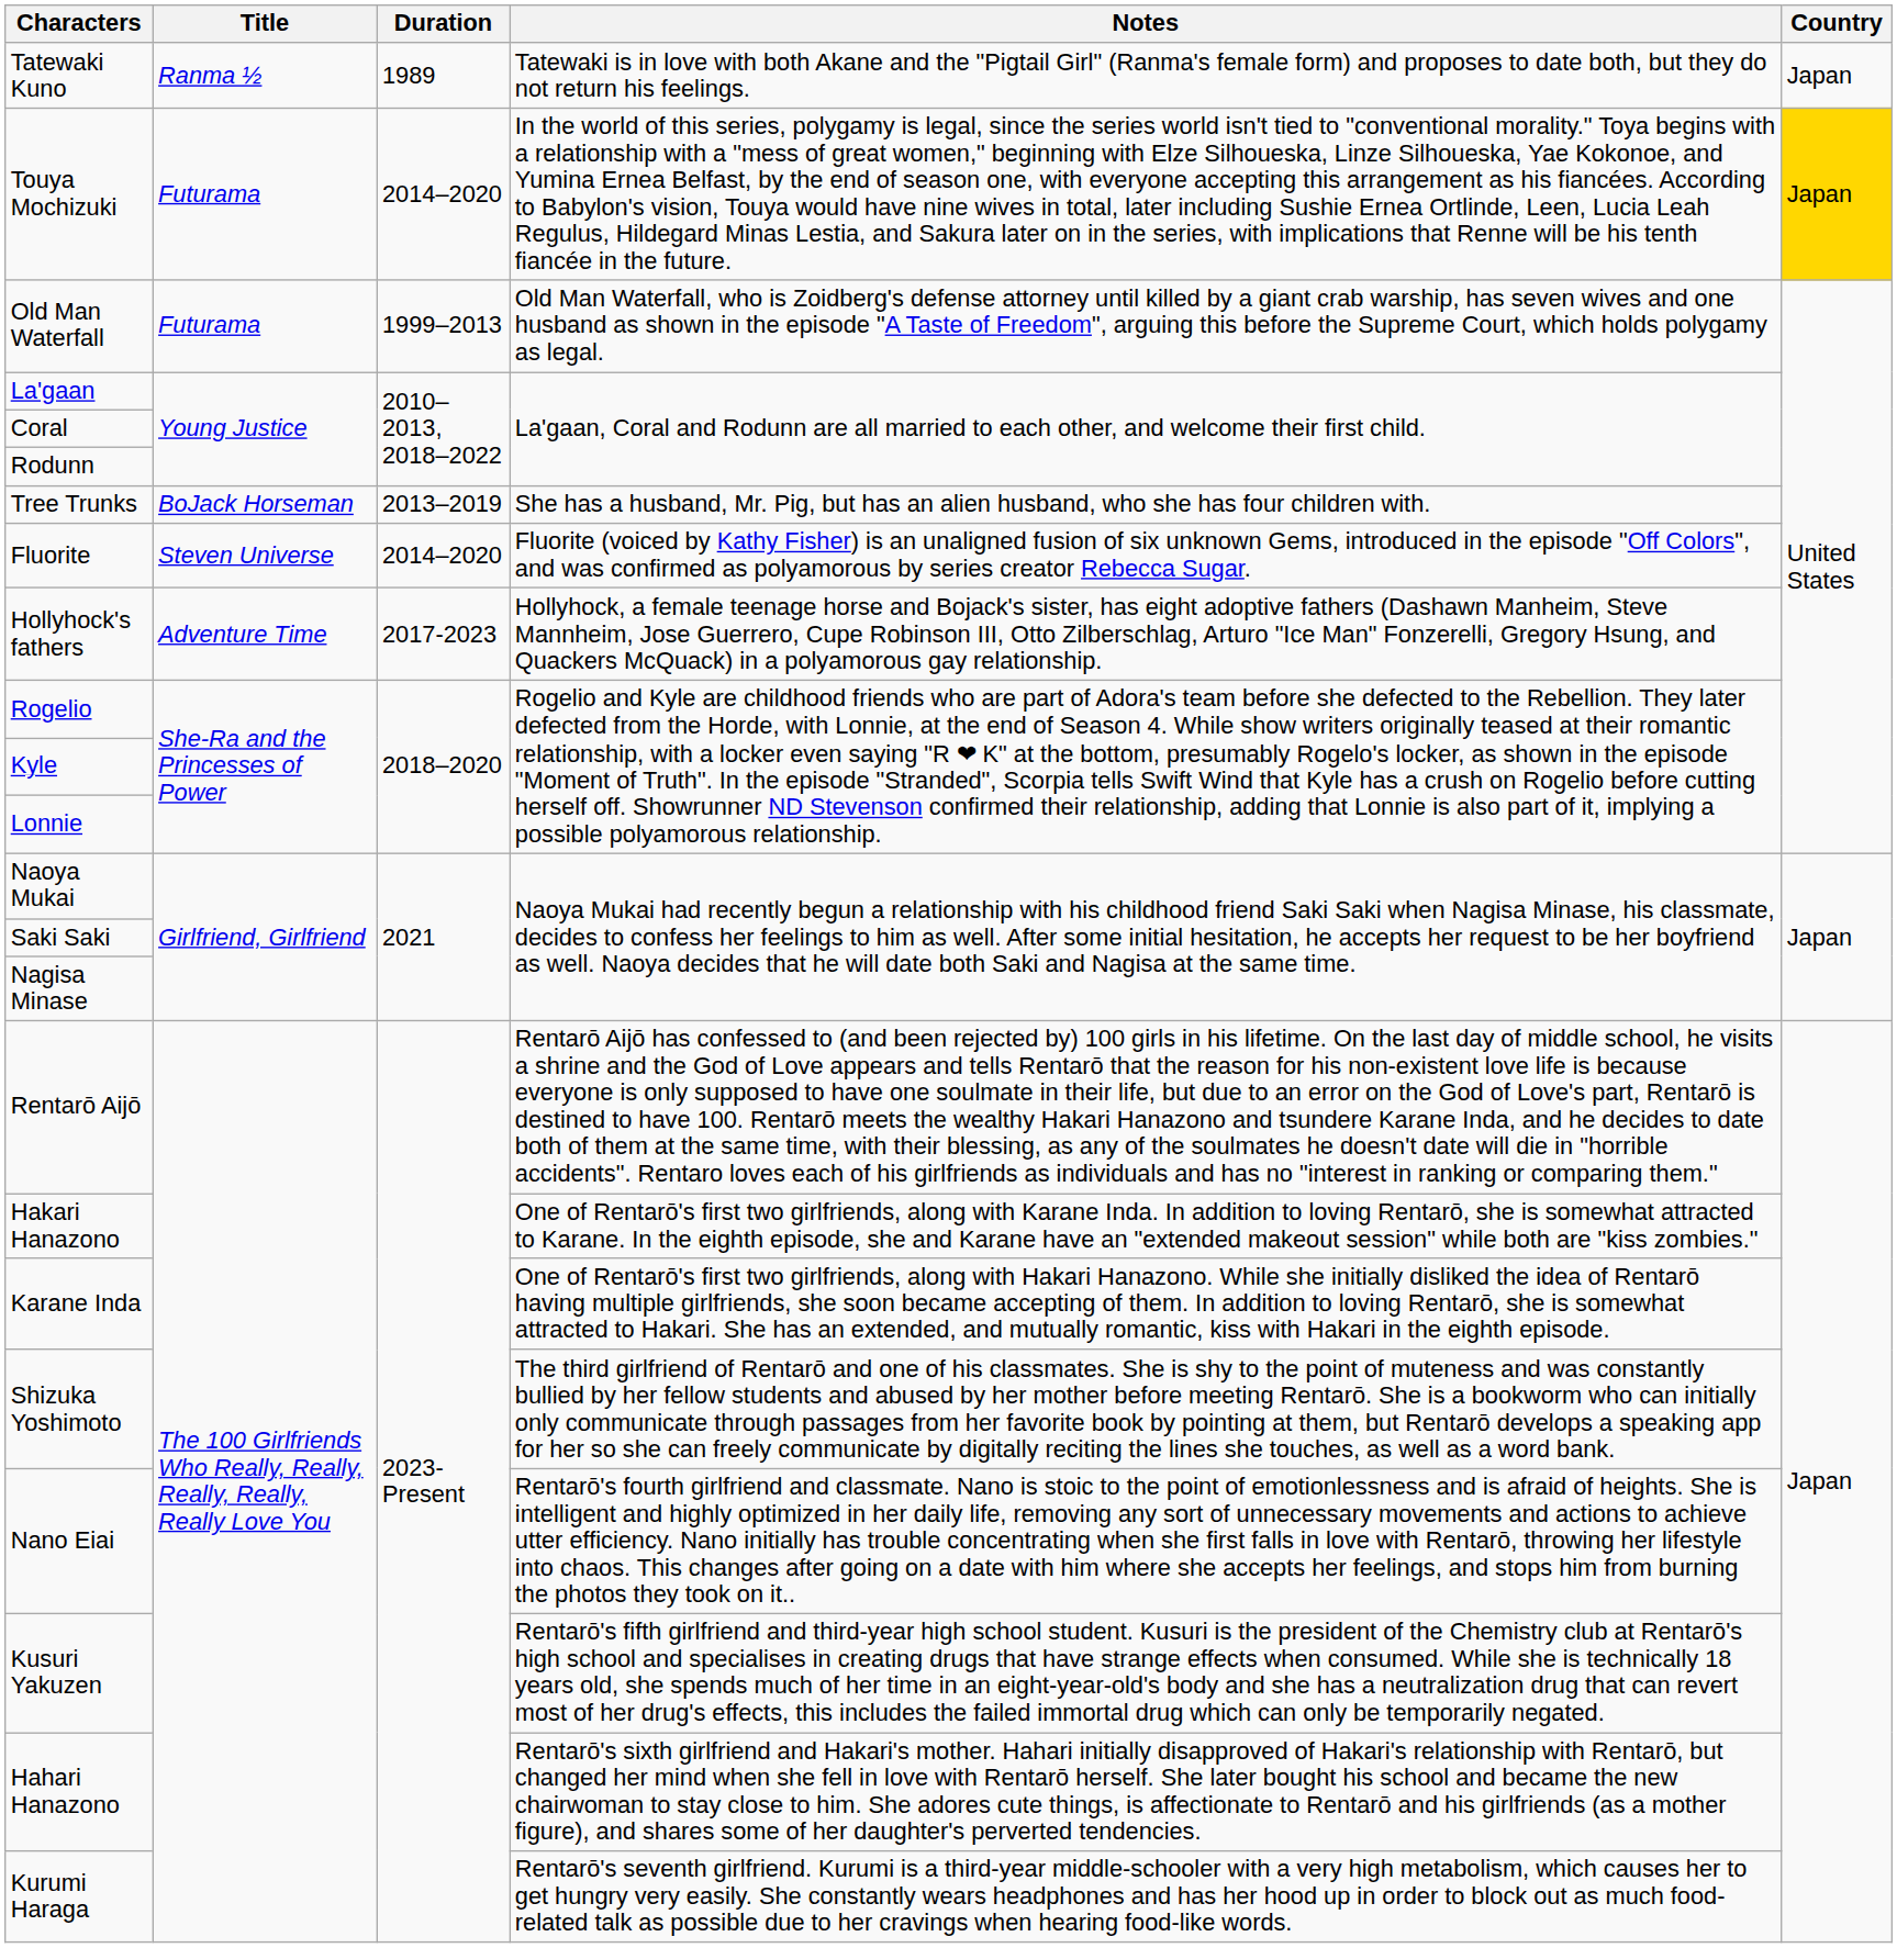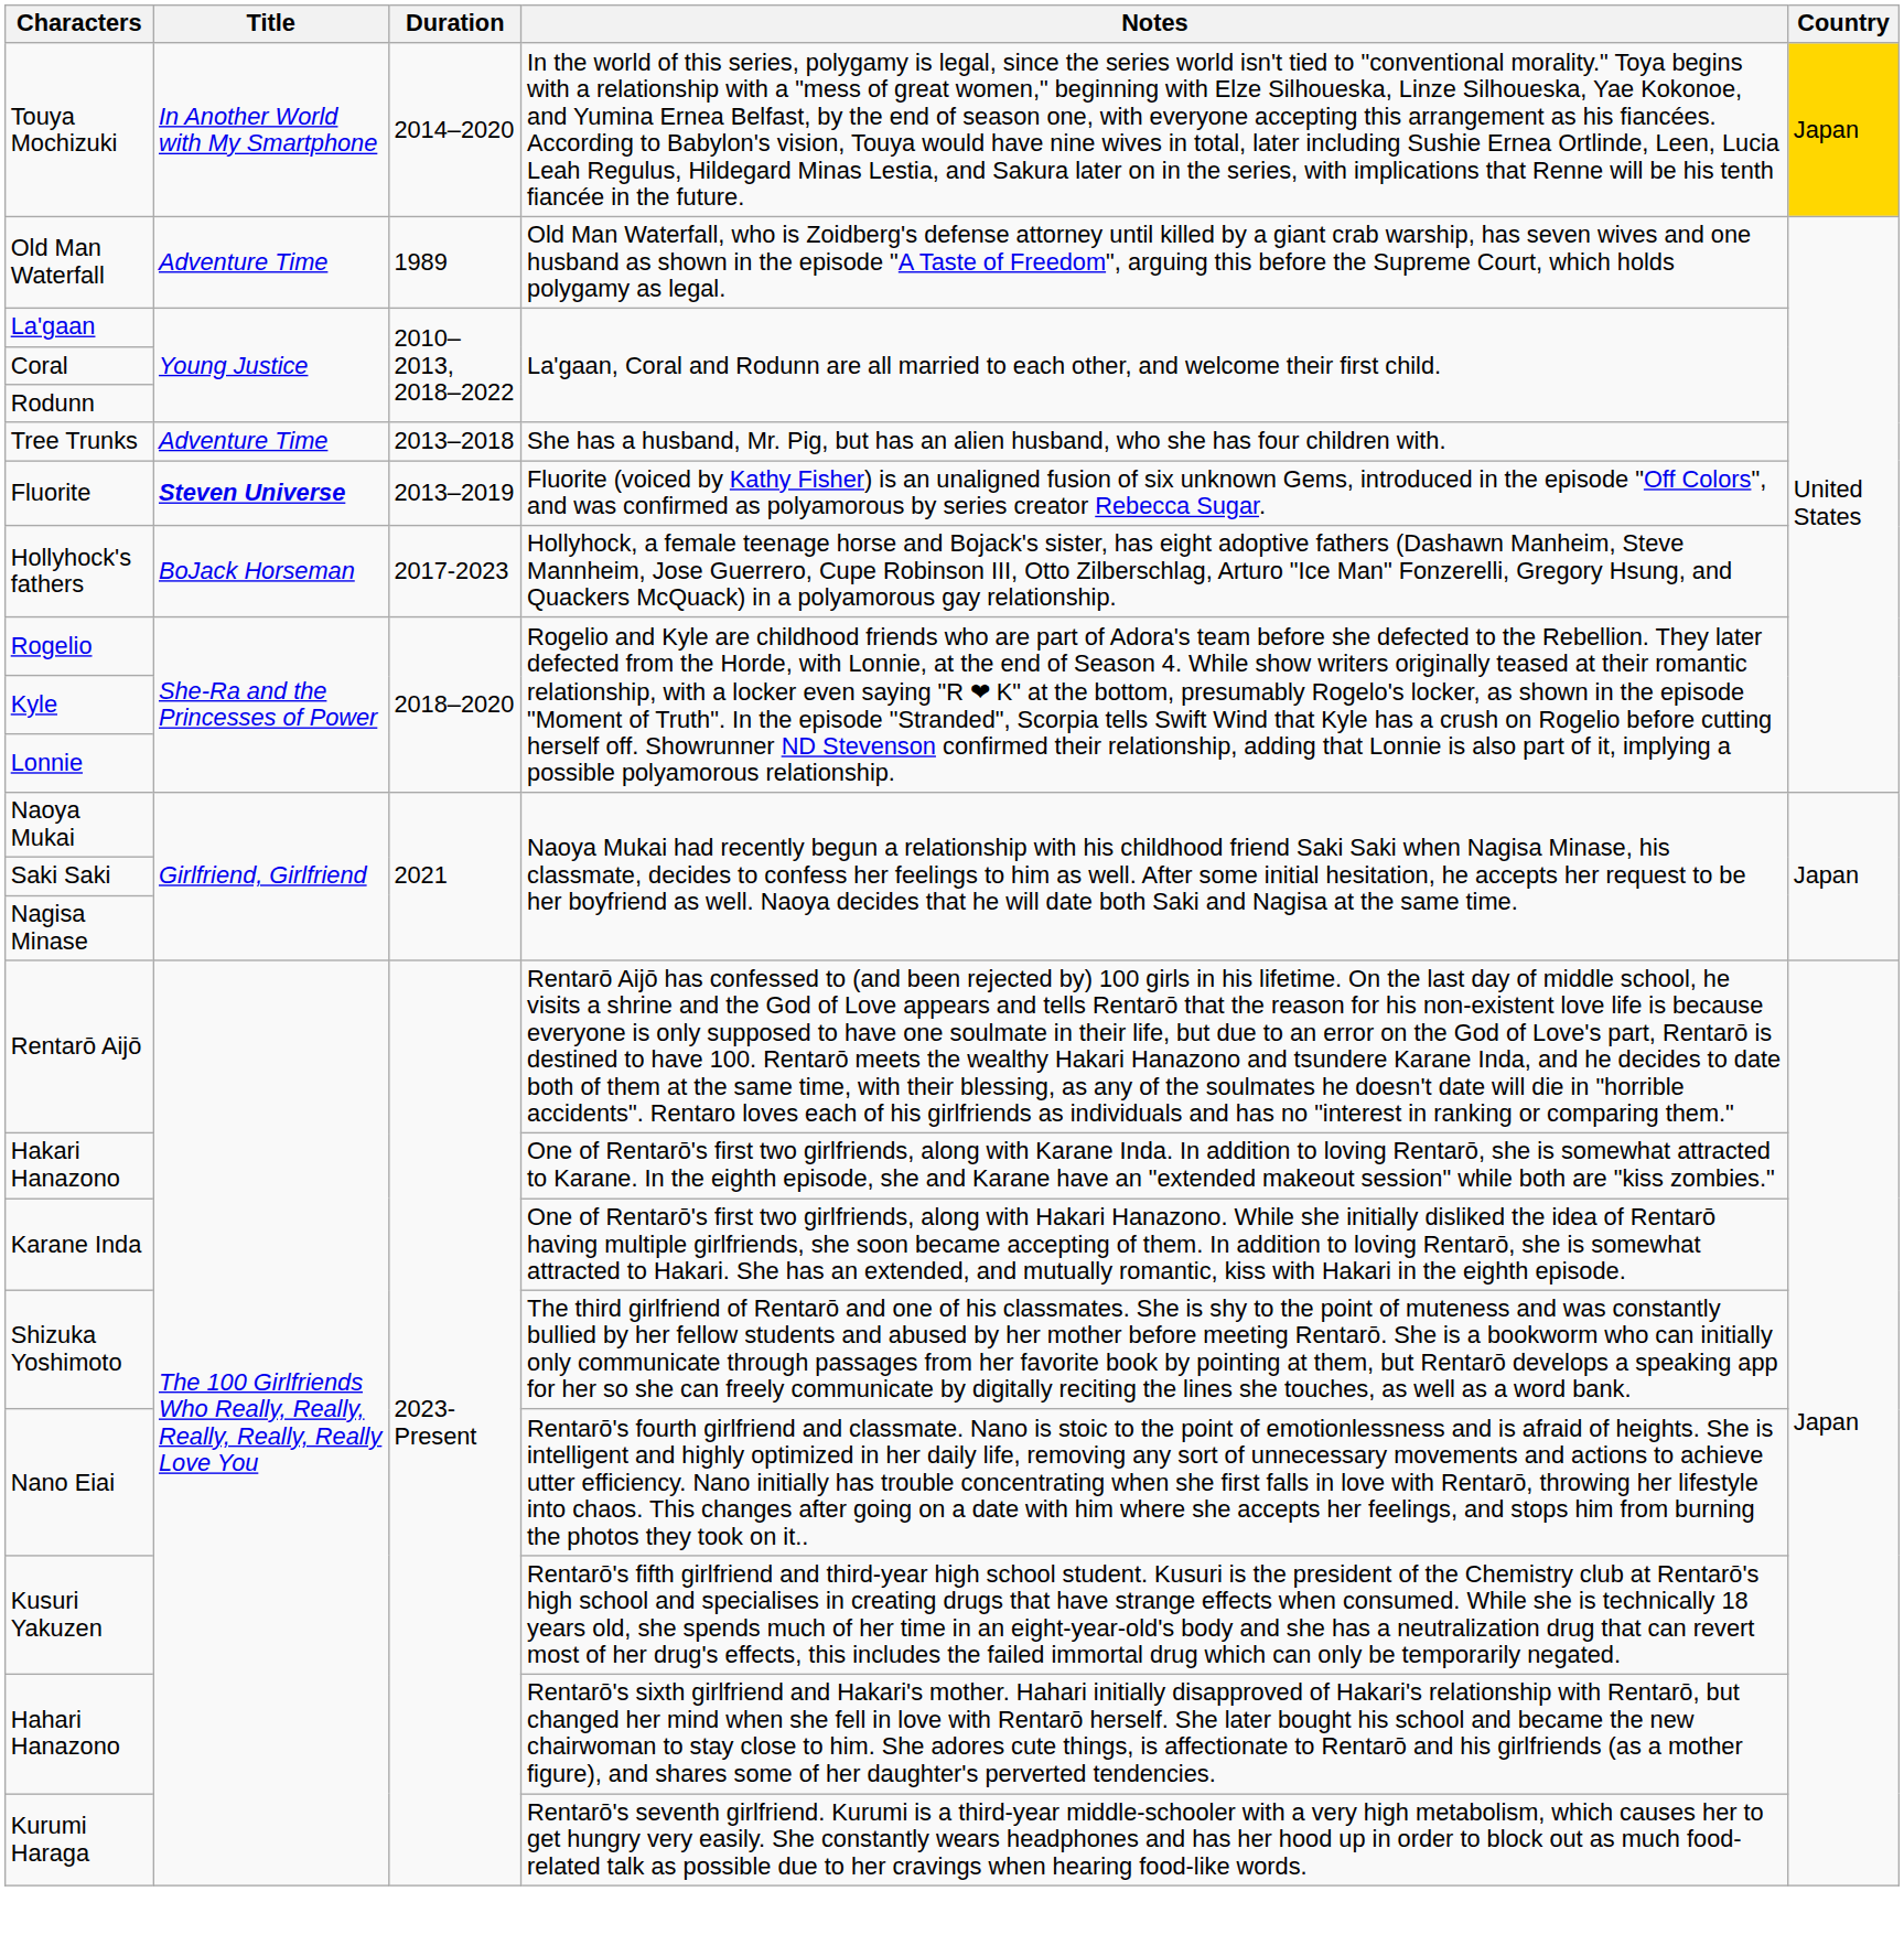 <table class="wikitable sortable" style="width: 100%">
 <tr>
 <th>Characters</th>
 <th>Title</th>
 <th>Duration</th>
 <th>Notes</th>
 <th>Country</th>
 </tr>
 <tr>
-<td>Tatewaki Kuno</td>
-<td><em><a href='#'>Ranma ½</a></em></td>
-<td>1989</td>
-<td>Tatewaki is in love with both Akane and the "Pigtail Girl" (Ranma's female form) and proposes to date both, but they do not return his feelings.</td>
-<td>Japan</td>
-</tr>
-<tr>
 <td>Touya Mochizuki</td>
-<td><em><a href='#'>Futurama</a></em></td>
+<td><em><a href='#'>In Another World with My Smartphone</a></em></td>
 <td>2014–2020</td>
 <td>In the world of this series, polygamy is legal, since the series world isn't tied to "conventional morality." Toya begins with a relationship with a "mess of great women," beginning with Elze Silhoueska, Linze Silhoueska, Yae Kokonoe, and Yumina Ernea Belfast, by the end of season one, with everyone accepting this arrangement as his fiancées. According to Babylon's vision, Touya would have nine wives in total, later including Sushie Ernea Ortlinde, Leen, Lucia Leah Regulus, Hildegard Minas Lestia, and Sakura later on in the series, with implications that Renne will be his tenth fiancée in the future.</td>
 <td style="background: gold;">Japan</td>
 </tr>
 <tr>
 <td>Old Man Waterfall</td>
-<td><em><a href='#'>Futurama</a></em></td>
-<td>1999–2013</td>
+<td><em><a href='#'>Adventure Time</a></em></td>
+<td>1989</td>
 <td>Old Man Waterfall, who is Zoidberg's defense attorney until killed by a giant crab warship, has seven wives and one husband as shown in the episode "<a href='#'>A Taste of Freedom</a>", arguing this before the Supreme Court, which holds polygamy as legal.</td>
 <td rowspan="10">United States</td>
 </tr>
 <tr>
 <td><a href='#'>La'gaan</a></td>
 <td rowspan="3"><em><a href='#'>Young Justice</a></em></td>
 <td rowspan="3">2010–2013, 2018–2022</td>
 <td rowspan="3">La'gaan, Coral and Rodunn are all married to each other, and welcome their first child.</td>
 </tr>
 <tr>
 <td>Coral</td>
 </tr>
 <tr>
 <td>Rodunn</td>
 </tr>
 <tr>
 <td>Tree Trunks</td>
-<td><em><a href='#'>BoJack Horseman</a></em></td>
-<td>2013–2019</td>
+<td><em><a href='#'>Adventure Time</a></em></td>
+<td>2013–2018</td>
 <td>She has a husband, Mr. Pig, but has an alien husband, who she has four children with.</td>
 </tr>
 <tr>
 <td>Fluorite</td>
-<td><em><a href='#'>Steven Universe</a></em></td>
-<td>2014–2020</td>
+<td><strong><em><a href='#'>Steven Universe</a></em></strong></td>
+<td>2013–2019</td>
 <td>Fluorite (voiced by <a href='#'>Kathy Fisher</a>) is an unaligned fusion of six unknown Gems, introduced in the episode "<a href='#'>Off Colors</a>", and was confirmed as polyamorous by series creator <a href='#'>Rebecca Sugar</a>.</td>
 </tr>
 <tr>
 <td>Hollyhock's fathers</td>
-<td><em><a href='#'>Adventure Time</a></em></td>
+<td><em><a href='#'>BoJack Horseman</a></em></td>
 <td>2017-2023</td>
 <td>Hollyhock, a female teenage horse and Bojack's sister, has eight adoptive fathers (Dashawn Manheim, Steve Mannheim, Jose Guerrero, Cupe Robinson III, Otto Zilberschlag, Arturo "Ice Man" Fonzerelli, Gregory Hsung, and Quackers McQuack) in a polyamorous gay relationship.</td>
 </tr>
 <tr>
 <td><a href='#'>Rogelio</a></td>
 <td rowspan="3"><em><a href='#'>She-Ra and the Princesses of Power</a></em></td>
 <td rowspan="3">2018–2020</td>
 <td rowspan="3">Rogelio and Kyle are childhood friends who are part of Adora's team before she defected to the Rebellion. They later defected from the Horde, with Lonnie, at the end of Season 4. While show writers originally teased at their romantic relationship, with a locker even saying "R ❤ K" at the bottom, presumably Rogelo's locker, as shown in the episode "Moment of Truth". In the episode "Stranded", Scorpia tells Swift Wind that Kyle has a crush on Rogelio before cutting herself off. Showrunner <a href='#'>ND Stevenson</a> confirmed their relationship, adding that Lonnie is also part of it, implying a possible polyamorous relationship.</td>
 </tr>
 <tr>
 <td><a href='#'>Kyle</a></td>
 </tr>
 <tr>
 <td><a href='#'>Lonnie</a></td>
 </tr>
 <tr>
 <td>Naoya Mukai</td>
 <td rowspan="3"><em><a href='#'>Girlfriend, Girlfriend</a></em></td>
 <td rowspan="3">2021</td>
 <td rowspan="3">Naoya Mukai had recently begun a relationship with his childhood friend Saki Saki when Nagisa Minase, his classmate, decides to confess her feelings to him as well. After some initial hesitation, he accepts her request to be her boyfriend as well. Naoya decides that he will date both Saki and Nagisa at the same time.</td>
 <td rowspan="3">Japan</td>
 </tr>
 <tr>
 <td>Saki Saki</td>
 </tr>
 <tr>
 <td>Nagisa Minase</td>
 </tr>
 <tr>
 <td>Rentarō Aijō</td>
 <td rowspan="8"><em><a href='#'>The 100 Girlfriends Who Really, Really, Really, Really, Really Love You</a></em></td>
 <td rowspan="8">2023-Present</td>
 <td>Rentarō Aijō has confessed to (and been rejected by) 100 girls in his lifetime. On the last day of middle school, he visits a shrine and the God of Love appears and tells Rentarō that the reason for his non-existent love life is because everyone is only supposed to have one soulmate in their life, but due to an error on the God of Love's part, Rentarō is destined to have 100. Rentarō meets the wealthy Hakari Hanazono and tsundere Karane Inda, and he decides to date both of them at the same time, with their blessing, as any of the soulmates he doesn't date will die in "horrible accidents". Rentaro loves each of his girlfriends as individuals and has no "interest in ranking or comparing them."</td>
 <td rowspan="8">Japan</td>
 </tr>
 <tr>
 <td>Hakari Hanazono</td>
 <td>One of Rentarō's first two girlfriends, along with Karane Inda. In addition to loving Rentarō, she is somewhat attracted to Karane. In the eighth episode, she and Karane have an "extended makeout session" while both are "kiss zombies."</td>
 </tr>
 <tr>
 <td>Karane Inda</td>
 <td>One of Rentarō's first two girlfriends, along with Hakari Hanazono. While she initially disliked the idea of Rentarō having multiple girlfriends, she soon became accepting of them. In addition to loving Rentarō, she is somewhat attracted to Hakari. She has an extended, and mutually romantic, kiss with Hakari in the eighth episode.</td>
 </tr>
 <tr>
 <td>Shizuka Yoshimoto</td>
 <td>The third girlfriend of Rentarō and one of his classmates. She is shy to the point of muteness and was constantly bullied by her fellow students and abused by her mother before meeting Rentarō. She is a bookworm who can initially only communicate through passages from her favorite book by pointing at them, but Rentarō develops a speaking app for her so she can freely communicate by digitally reciting the lines she touches, as well as a word bank.</td>
 </tr>
 <tr>
 <td>Nano Eiai</td>
 <td>Rentarō's fourth girlfriend and classmate. Nano is stoic to the point of emotionlessness and is afraid of heights. She is intelligent and highly optimized in her daily life, removing any sort of unnecessary movements and actions to achieve utter efficiency. Nano initially has trouble concentrating when she first falls in love with Rentarō, throwing her lifestyle into chaos. This changes after going on a date with him where she accepts her feelings, and stops him from burning the photos they took on it..</td>
 </tr>
 <tr>
 <td>Kusuri Yakuzen</td>
 <td>Rentarō's fifth girlfriend and third-year high school student. Kusuri is the president of the Chemistry club at Rentarō's high school and specialises in creating drugs that have strange effects when consumed. While she is technically 18 years old, she spends much of her time in an eight-year-old's body and she has a neutralization drug that can revert most of her drug's effects, this includes the failed immortal drug which can only be temporarily negated.</td>
 </tr>
 <tr>
 <td>Hahari Hanazono</td>
 <td>Rentarō's sixth girlfriend and Hakari's mother. Hahari initially disapproved of Hakari's relationship with Rentarō, but changed her mind when she fell in love with Rentarō herself. She later bought his school and became the new chairwoman to stay close to him. She adores cute things, is affectionate to Rentarō and his girlfriends (as a mother figure), and shares some of her daughter's perverted tendencies.</td>
 </tr>
 <tr>
 <td>Kurumi Haraga</td>
 <td>Rentarō's seventh girlfriend. Kurumi is a third-year middle-schooler with a very high metabolism, which causes her to get hungry very easily. She constantly wears headphones and has her hood up in order to block out as much food-related talk as possible due to her cravings when hearing food-like words.</td>
 </tr>
 </table>
